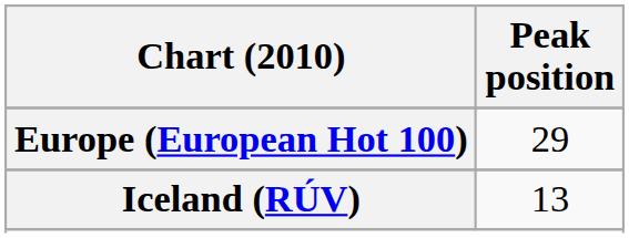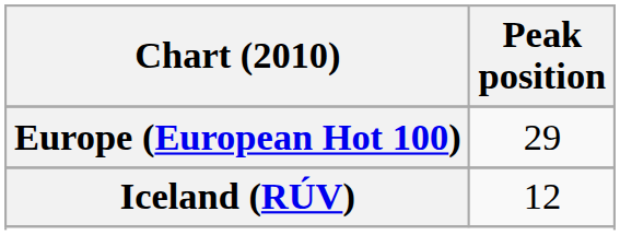 <table class="wikitable sortable plainrowheaders" style="text-align:center">
 <tr>
 <th scope="col">Chart (2010)</th>
 <th scope="col">Peak<br>position</th>
 </tr>
 <tr>
 </tr>
 <tr>
 </tr>
 <tr>
 </tr>
 <tr>
 <th scope="row">Europe (<a href='#'>European Hot 100</a>)</th>
 <td>29</td>
 </tr>
 <tr>
 </tr>
 <tr>
 </tr>
 <tr>
 <th scope="row">Iceland (<a href='#'>RÚV</a>)</th>
-<td>13</td>
+<td>12</td>
 </tr>
 <tr>
 </tr>
 <tr>
 </tr>
 <tr>
 </tr>
 <tr>
 </tr>
 <tr>
 </tr>
 <tr>
 </tr>
 </table>
